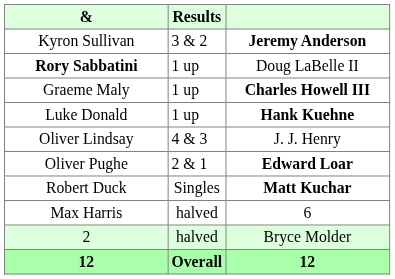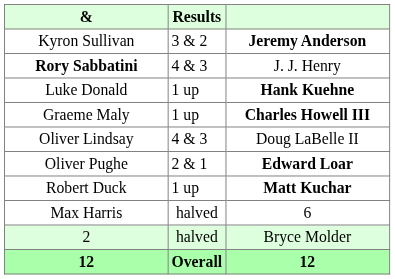 <table border="1" cellpadding="3" style="border-collapse:collapse; text-align:center;">
 <tr style="background:#ddffdd;">
 <th width=160> & </th>
 <th>Results</th>
 <th width=160></th>
 </tr>
 <tr>
 <td>Kyron Sullivan</td>
 <td align=left> 3 & 2</td>
 <td><strong>Jeremy Anderson</strong></td>
 </tr>
 <tr>
 <td><strong>Rory Sabbatini</strong></td>
+<td align=left> 4 & 3</td>
+<td>J. J. Henry</td>
+</tr>
+<tr>
+<td>Luke Donald</td>
 <td align=left> 1 up</td>
-<td>Doug LaBelle II</td>
+<td><strong>Hank Kuehne</strong></td>
 </tr>
 <tr>
 <td>Graeme Maly</td>
 <td align=left> 1 up</td>
 <td><strong>Charles Howell III</strong></td>
 </tr>
 <tr>
-<td>Luke Donald</td>
-<td align=left> 1 up</td>
-<td><strong>Hank Kuehne</strong></td>
-</tr>
-<tr>
 <td>Oliver Lindsay</td>
 <td align=left> 4 & 3</td>
-<td>J. J. Henry</td>
+<td>Doug LaBelle II</td>
 </tr>
 <tr>
 <td>Oliver Pughe</td>
 <td align=left> 2 & 1</td>
 <td><strong>Edward Loar</strong></td>
 </tr>
 <tr>
 <td>Robert Duck</td>
-<td>Singles</td>
+<td align=left> 1 up</td>
 <td><strong>Matt Kuchar</strong></td>
 </tr>
 <tr>
 <td>Max Harris</td>
 <td>halved</td>
 <td>6</td>
 </tr>
 <tr style="background:#ddffdd;">
 <td>2</td>
 <td>halved</td>
 <td>Bryce Molder</td>
 </tr>
 <tr style="background:#aaffaa;">
 <th>12</th>
 <th>Overall</th>
 <th>12</th>
 </tr>
 </table>
